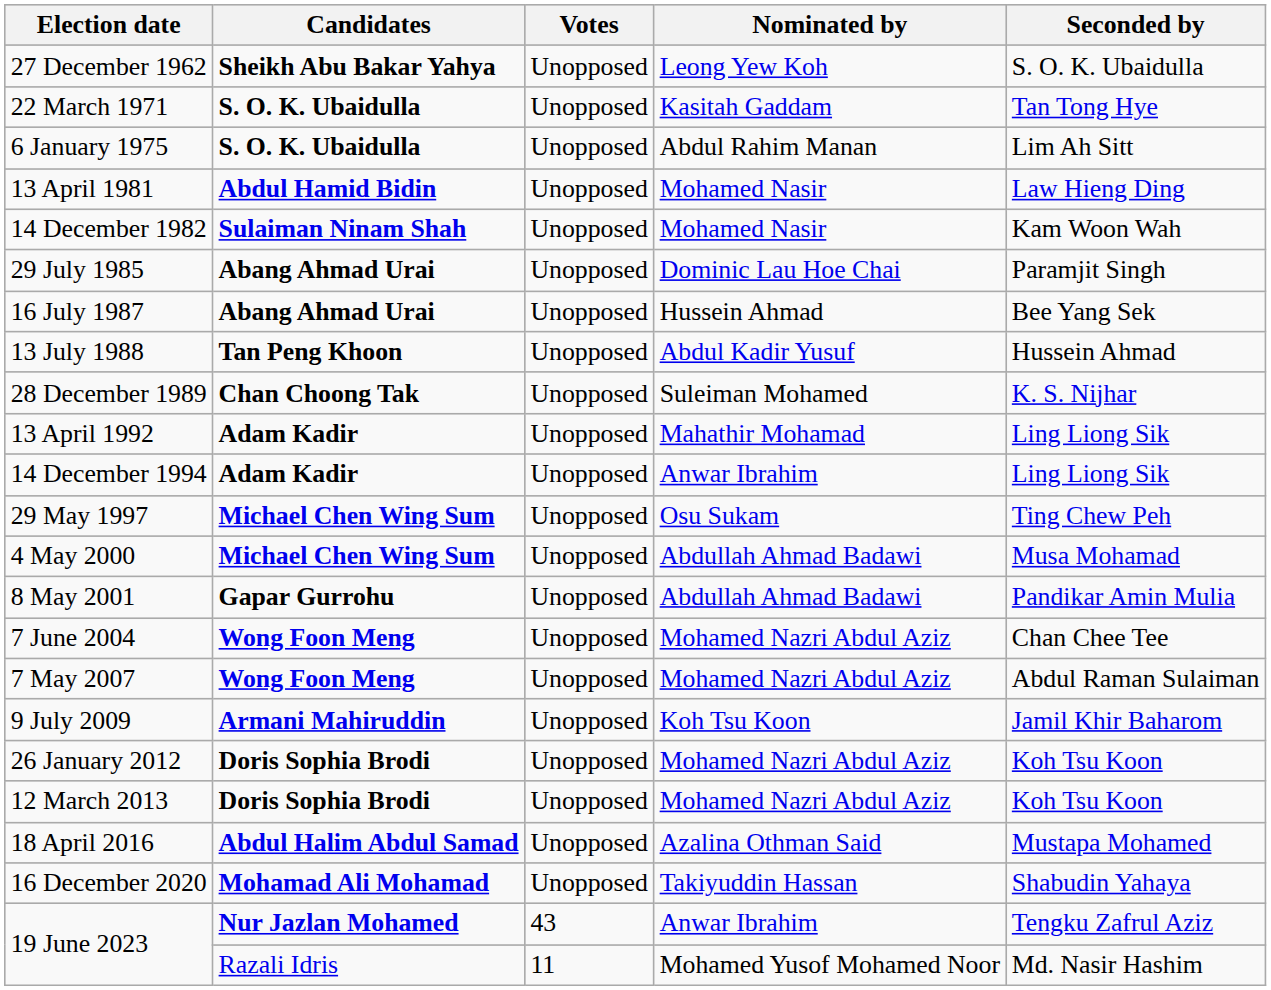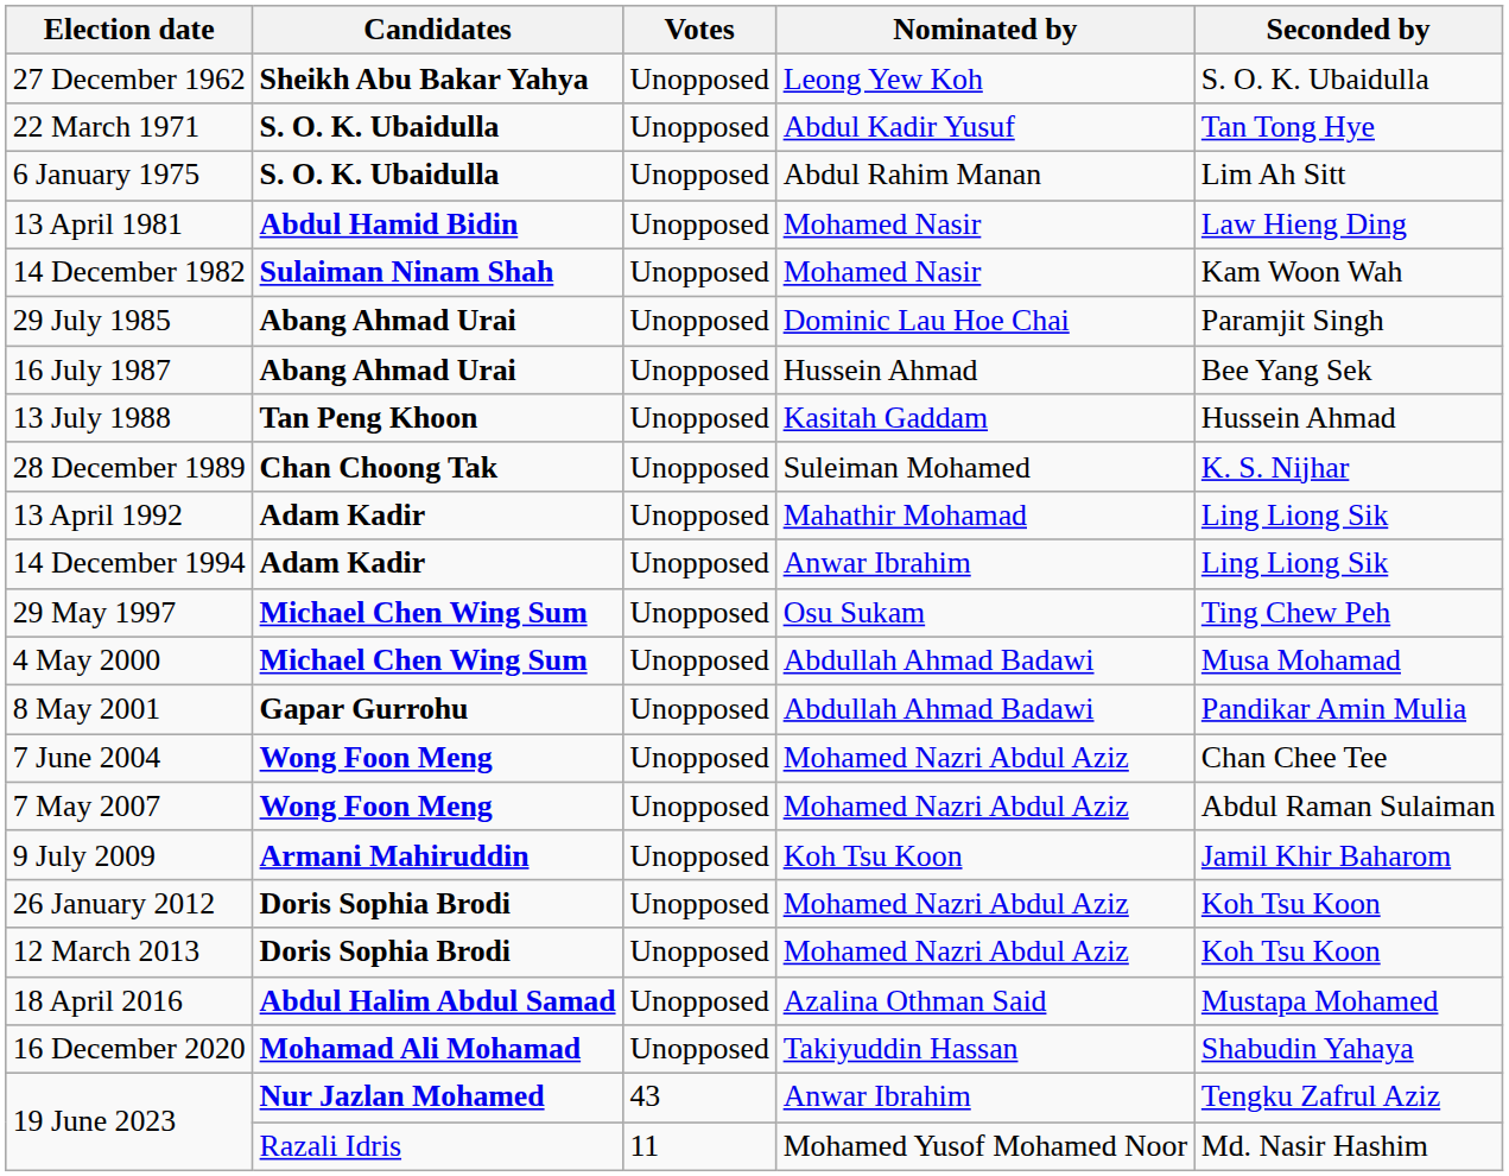 <table class=wikitable>
 <tr>
 <th>Election date</th>
 <th>Candidates</th>
 <th>Votes</th>
 <th>Nominated by</th>
 <th>Seconded by</th>
 </tr>
 <tr>
 <td>27 December 1962</td>
 <td><strong>Sheikh Abu Bakar Yahya</strong></td>
 <td>Unopposed</td>
 <td><a href='#'>Leong Yew Koh</a></td>
 <td>S. O. K. Ubaidulla</td>
 </tr>
 <tr>
 <td>22 March 1971</td>
 <td><strong>S. O. K. Ubaidulla</strong></td>
 <td>Unopposed</td>
-<td><a href='#'>Kasitah Gaddam</a></td>
+<td><a href='#'>Abdul Kadir Yusuf</a></td>
 <td><a href='#'>Tan Tong Hye</a></td>
 </tr>
 <tr>
 <td>6 January 1975</td>
 <td><strong>S. O. K. Ubaidulla</strong></td>
 <td>Unopposed</td>
 <td>Abdul Rahim Manan</td>
 <td>Lim Ah Sitt</td>
 </tr>
 <tr>
 <td>13 April 1981</td>
 <td><strong><a href='#'>Abdul Hamid Bidin</a></strong></td>
 <td>Unopposed</td>
 <td><a href='#'>Mohamed Nasir</a></td>
 <td><a href='#'>Law Hieng Ding</a></td>
 </tr>
 <tr>
 <td>14 December 1982</td>
 <td><strong><a href='#'>Sulaiman Ninam Shah</a></strong></td>
 <td>Unopposed</td>
 <td><a href='#'>Mohamed Nasir</a></td>
 <td>Kam Woon Wah</td>
 </tr>
 <tr>
 <td>29 July 1985</td>
 <td><strong>Abang Ahmad Urai</strong></td>
 <td>Unopposed</td>
 <td><a href='#'>Dominic Lau Hoe Chai</a></td>
 <td>Paramjit Singh</td>
 </tr>
 <tr>
 <td>16 July 1987</td>
 <td><strong>Abang Ahmad Urai</strong></td>
 <td>Unopposed</td>
 <td>Hussein Ahmad</td>
 <td>Bee Yang Sek</td>
 </tr>
 <tr>
 <td>13 July 1988</td>
 <td><strong>Tan Peng Khoon</strong></td>
 <td>Unopposed</td>
-<td><a href='#'>Abdul Kadir Yusuf</a></td>
+<td><a href='#'>Kasitah Gaddam</a></td>
 <td>Hussein Ahmad</td>
 </tr>
 <tr>
 <td>28 December 1989</td>
 <td><strong>Chan Choong Tak</strong></td>
 <td>Unopposed</td>
 <td>Suleiman Mohamed</td>
 <td><a href='#'>K. S. Nijhar</a></td>
 </tr>
 <tr>
 <td>13 April 1992</td>
 <td><strong>Adam Kadir</strong></td>
 <td>Unopposed</td>
 <td><a href='#'>Mahathir Mohamad</a></td>
 <td><a href='#'>Ling Liong Sik</a></td>
 </tr>
 <tr>
 <td>14 December 1994</td>
 <td><strong>Adam Kadir</strong></td>
 <td>Unopposed</td>
 <td><a href='#'>Anwar Ibrahim</a></td>
 <td><a href='#'>Ling Liong Sik</a></td>
 </tr>
 <tr>
 <td>29 May 1997</td>
 <td><strong><a href='#'>Michael Chen Wing Sum</a></strong></td>
 <td>Unopposed</td>
 <td><a href='#'>Osu Sukam</a></td>
 <td><a href='#'>Ting Chew Peh</a></td>
 </tr>
 <tr>
 <td>4 May 2000</td>
 <td><strong><a href='#'>Michael Chen Wing Sum</a></strong></td>
 <td>Unopposed</td>
 <td><a href='#'>Abdullah Ahmad Badawi</a></td>
 <td><a href='#'>Musa Mohamad</a></td>
 </tr>
 <tr>
 <td>8 May 2001</td>
 <td><strong>Gapar Gurrohu</strong></td>
 <td>Unopposed</td>
 <td><a href='#'>Abdullah Ahmad Badawi</a></td>
 <td><a href='#'>Pandikar Amin Mulia</a></td>
 </tr>
 <tr>
 <td>7 June 2004</td>
 <td><strong><a href='#'>Wong Foon Meng</a></strong></td>
 <td>Unopposed</td>
 <td><a href='#'>Mohamed Nazri Abdul Aziz</a></td>
 <td>Chan Chee Tee</td>
 </tr>
 <tr>
 <td>7 May 2007</td>
 <td><strong><a href='#'>Wong Foon Meng</a></strong></td>
 <td>Unopposed</td>
 <td><a href='#'>Mohamed Nazri Abdul Aziz</a></td>
 <td>Abdul Raman Sulaiman</td>
 </tr>
 <tr>
 <td>9 July 2009</td>
 <td><strong><a href='#'>Armani Mahiruddin</a></strong></td>
 <td>Unopposed</td>
 <td><a href='#'>Koh Tsu Koon</a></td>
 <td><a href='#'>Jamil Khir Baharom</a></td>
 </tr>
 <tr>
 <td>26 January 2012</td>
 <td><strong>Doris Sophia Brodi</strong></td>
 <td>Unopposed</td>
 <td><a href='#'>Mohamed Nazri Abdul Aziz</a></td>
 <td><a href='#'>Koh Tsu Koon</a></td>
 </tr>
 <tr>
 <td>12 March 2013</td>
 <td><strong>Doris Sophia Brodi</strong></td>
 <td>Unopposed</td>
 <td><a href='#'>Mohamed Nazri Abdul Aziz</a></td>
 <td><a href='#'>Koh Tsu Koon</a></td>
 </tr>
 <tr>
 <td>18 April 2016</td>
 <td><strong><a href='#'>Abdul Halim Abdul Samad</a></strong></td>
 <td>Unopposed</td>
 <td><a href='#'>Azalina Othman Said</a></td>
 <td><a href='#'>Mustapa Mohamed</a></td>
 </tr>
 <tr>
 <td>16 December 2020</td>
 <td><strong><a href='#'>Mohamad Ali Mohamad</a></strong></td>
 <td>Unopposed</td>
 <td><a href='#'>Takiyuddin Hassan</a></td>
 <td><a href='#'>Shabudin Yahaya</a></td>
 </tr>
 <tr>
 <td rowspan="2">19 June 2023</td>
 <td><strong><a href='#'>Nur Jazlan Mohamed</a></strong></td>
 <td>43</td>
 <td><a href='#'>Anwar Ibrahim</a></td>
 <td><a href='#'>Tengku Zafrul Aziz</a></td>
 </tr>
 <tr>
 <td><a href='#'>Razali Idris</a></td>
 <td>11</td>
 <td>Mohamed Yusof Mohamed Noor</td>
 <td>Md. Nasir Hashim</td>
 </tr>
 </table>
